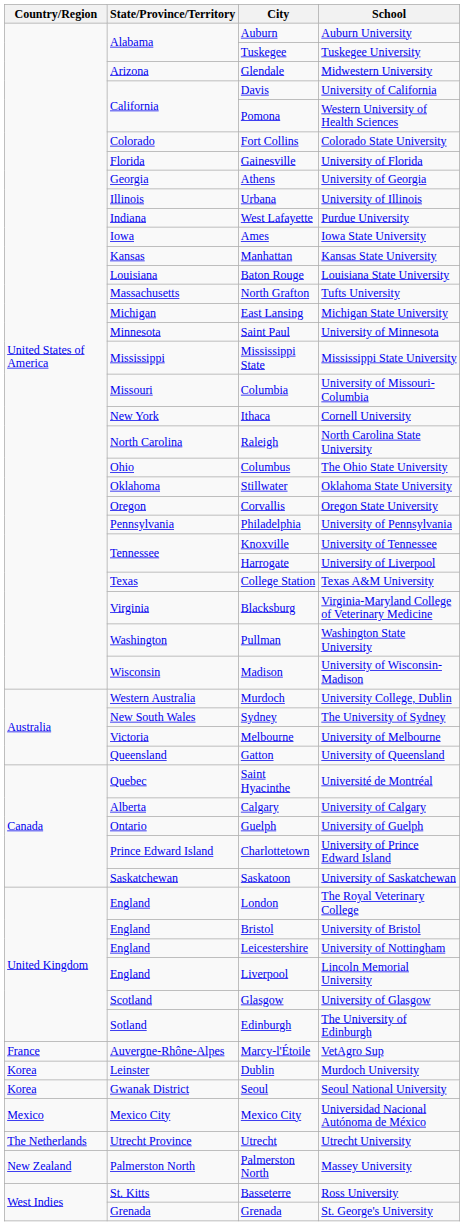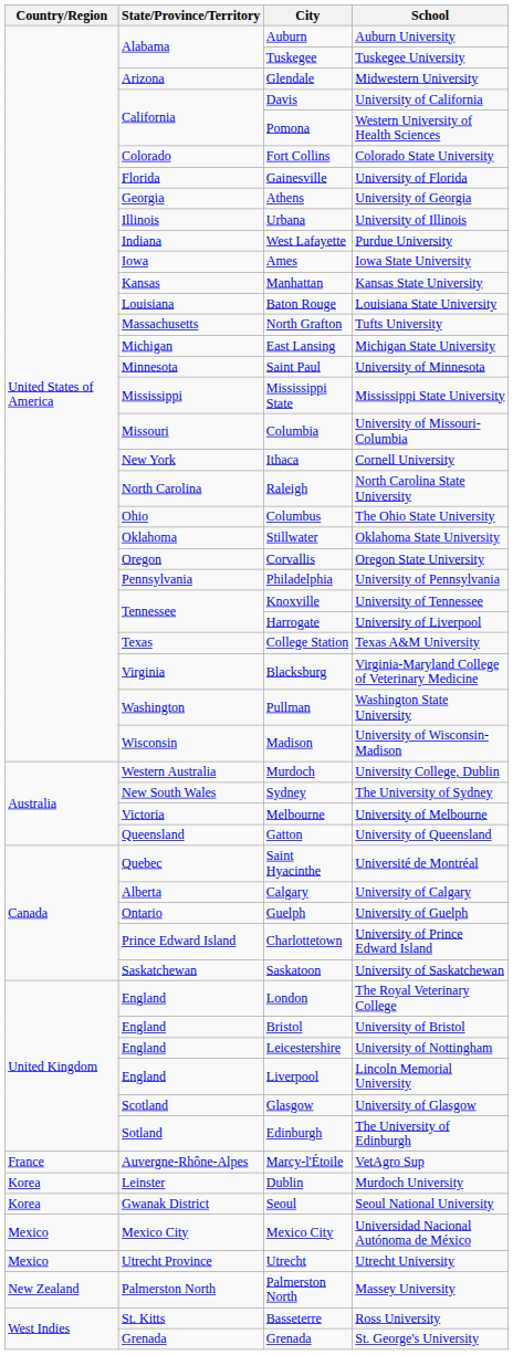 <table class="wikitable">
 <tr>
 <th>Country/Region</th>
 <th>State/Province/Territory</th>
 <th>City</th>
 <th>School</th>
 </tr>
 <tr>
 <td rowspan="30"><a href='#'>United States of America</a></td>
 <td rowspan="2"><a href='#'>Alabama</a></td>
 <td><a href='#'>Auburn</a></td>
 <td><a href='#'>Auburn University</a></td>
 </tr>
 <tr>
 <td><a href='#'>Tuskegee</a></td>
 <td><a href='#'>Tuskegee University</a></td>
 </tr>
 <tr>
 <td><a href='#'>Arizona</a></td>
 <td><a href='#'>Glendale</a></td>
 <td><a href='#'>Midwestern University</a></td>
 </tr>
 <tr>
 <td rowspan="2"><a href='#'>California</a></td>
 <td><a href='#'>Davis</a></td>
 <td><a href='#'>University of California</a></td>
 </tr>
 <tr>
 <td><a href='#'>Pomona</a></td>
 <td><a href='#'>Western University of Health Sciences</a></td>
 </tr>
 <tr>
 <td><a href='#'>Colorado</a></td>
 <td><a href='#'>Fort Collins</a></td>
 <td><a href='#'>Colorado State University</a></td>
 </tr>
 <tr>
 <td><a href='#'>Florida</a></td>
 <td><a href='#'>Gainesville</a></td>
 <td><a href='#'>University of Florida</a></td>
 </tr>
 <tr>
 <td><a href='#'>Georgia</a></td>
 <td><a href='#'>Athens</a></td>
 <td><a href='#'>University of Georgia</a></td>
 </tr>
 <tr>
 <td><a href='#'>Illinois</a></td>
 <td><a href='#'>Urbana</a></td>
 <td><a href='#'>University of Illinois</a></td>
 </tr>
 <tr>
 <td><a href='#'>Indiana</a></td>
 <td><a href='#'>West Lafayette</a></td>
 <td><a href='#'>Purdue University</a></td>
 </tr>
 <tr>
 <td><a href='#'>Iowa</a></td>
 <td><a href='#'>Ames</a></td>
 <td><a href='#'>Iowa State University</a></td>
 </tr>
 <tr>
 <td><a href='#'>Kansas</a></td>
 <td><a href='#'>Manhattan</a></td>
 <td><a href='#'>Kansas State University</a></td>
 </tr>
 <tr>
 <td><a href='#'>Louisiana</a></td>
 <td><a href='#'>Baton Rouge</a></td>
 <td><a href='#'>Louisiana State University</a></td>
 </tr>
 <tr>
 <td><a href='#'>Massachusetts</a></td>
 <td><a href='#'>North Grafton</a></td>
 <td><a href='#'>Tufts University</a></td>
 </tr>
 <tr>
 <td><a href='#'>Michigan</a></td>
 <td><a href='#'>East Lansing</a></td>
 <td><a href='#'>Michigan State University</a></td>
 </tr>
 <tr>
 <td><a href='#'>Minnesota</a></td>
 <td><a href='#'>Saint Paul</a></td>
 <td><a href='#'>University of Minnesota</a></td>
 </tr>
 <tr>
 <td><a href='#'>Mississippi</a></td>
 <td><a href='#'>Mississippi State</a></td>
 <td><a href='#'>Mississippi State University</a></td>
 </tr>
 <tr>
 <td><a href='#'>Missouri</a></td>
 <td><a href='#'>Columbia</a></td>
 <td><a href='#'>University of Missouri-Columbia</a></td>
 </tr>
 <tr>
 <td><a href='#'>New York</a></td>
 <td><a href='#'>Ithaca</a></td>
 <td><a href='#'>Cornell University</a></td>
 </tr>
 <tr>
 <td><a href='#'>North Carolina</a></td>
 <td><a href='#'>Raleigh</a></td>
 <td><a href='#'>North Carolina State University</a></td>
 </tr>
 <tr>
 <td><a href='#'>Ohio</a></td>
 <td><a href='#'>Columbus</a></td>
 <td><a href='#'>The Ohio State University</a></td>
 </tr>
 <tr>
 <td><a href='#'>Oklahoma</a></td>
 <td><a href='#'>Stillwater</a></td>
 <td><a href='#'>Oklahoma State University</a></td>
 </tr>
 <tr>
 <td><a href='#'>Oregon</a></td>
 <td><a href='#'>Corvallis</a></td>
 <td><a href='#'>Oregon State University</a></td>
 </tr>
 <tr>
 <td><a href='#'>Pennsylvania</a></td>
 <td><a href='#'>Philadelphia</a></td>
 <td><a href='#'>University of Pennsylvania</a></td>
 </tr>
 <tr>
 <td rowspan="2"><a href='#'>Tennessee</a></td>
 <td><a href='#'>Knoxville</a></td>
 <td><a href='#'>University of Tennessee</a></td>
 </tr>
 <tr>
 <td><a href='#'>Harrogate</a></td>
 <td><a href='#'>University of Liverpool</a></td>
 </tr>
 <tr>
 <td><a href='#'>Texas</a></td>
 <td><a href='#'>College Station</a></td>
 <td><a href='#'>Texas A&M University</a></td>
 </tr>
 <tr>
 <td><a href='#'>Virginia</a></td>
 <td><a href='#'>Blacksburg</a></td>
 <td><a href='#'>Virginia-Maryland College of Veterinary Medicine</a></td>
 </tr>
 <tr>
 <td><a href='#'>Washington</a></td>
 <td><a href='#'>Pullman</a></td>
 <td><a href='#'>Washington State University</a></td>
 </tr>
 <tr>
 <td><a href='#'>Wisconsin</a></td>
 <td><a href='#'>Madison</a></td>
 <td><a href='#'>University of Wisconsin-Madison</a></td>
 </tr>
 <tr>
 <td rowspan="4"><a href='#'>Australia</a></td>
 <td><a href='#'>Western Australia</a></td>
 <td><a href='#'>Murdoch</a></td>
 <td><a href='#'>University College, Dublin</a></td>
 </tr>
 <tr>
 <td><a href='#'>New South Wales</a></td>
 <td><a href='#'>Sydney</a></td>
 <td><a href='#'>The University of Sydney</a></td>
 </tr>
 <tr>
 <td><a href='#'>Victoria</a></td>
 <td><a href='#'>Melbourne</a></td>
 <td><a href='#'>University of Melbourne</a></td>
 </tr>
 <tr>
 <td><a href='#'>Queensland</a></td>
 <td><a href='#'>Gatton</a></td>
 <td><a href='#'>University of Queensland</a></td>
 </tr>
 <tr>
 <td rowspan="5"><a href='#'>Canada</a></td>
 <td><a href='#'>Quebec</a></td>
 <td><a href='#'>Saint Hyacinthe</a></td>
 <td><a href='#'>Université de Montréal</a></td>
 </tr>
 <tr>
 <td><a href='#'>Alberta</a></td>
 <td><a href='#'>Calgary</a></td>
 <td><a href='#'>University of Calgary</a></td>
 </tr>
 <tr>
 <td><a href='#'>Ontario</a></td>
 <td><a href='#'>Guelph</a></td>
 <td><a href='#'>University of Guelph</a></td>
 </tr>
 <tr>
 <td><a href='#'>Prince Edward Island</a></td>
 <td><a href='#'>Charlottetown</a></td>
 <td><a href='#'>University of Prince Edward Island</a></td>
 </tr>
 <tr>
 <td><a href='#'>Saskatchewan</a></td>
 <td><a href='#'>Saskatoon</a></td>
 <td><a href='#'>University of Saskatchewan</a></td>
 </tr>
 <tr>
 <td rowspan="6"><a href='#'>United Kingdom</a></td>
 <td><a href='#'>England</a></td>
 <td><a href='#'>London</a></td>
 <td><a href='#'>The Royal Veterinary College</a></td>
 </tr>
 <tr>
 <td><a href='#'>England</a></td>
 <td><a href='#'>Bristol</a></td>
 <td><a href='#'>University of Bristol</a></td>
 </tr>
 <tr>
 <td><a href='#'>England</a></td>
 <td><a href='#'>Leicestershire</a></td>
 <td><a href='#'>University of Nottingham</a></td>
 </tr>
 <tr>
 <td><a href='#'>England</a></td>
 <td><a href='#'>Liverpool</a></td>
 <td><a href='#'>Lincoln Memorial University</a></td>
 </tr>
 <tr>
 <td><a href='#'>Scotland</a></td>
 <td><a href='#'>Glasgow</a></td>
 <td><a href='#'>University of Glasgow</a></td>
 </tr>
 <tr>
 <td><a href='#'>Sotland</a></td>
 <td><a href='#'>Edinburgh</a></td>
 <td><a href='#'>The University of Edinburgh</a></td>
 </tr>
 <tr>
 <td><a href='#'>France</a></td>
 <td><a href='#'>Auvergne-Rhône-Alpes</a></td>
 <td><a href='#'>Marcy-l'Étoile</a></td>
 <td><a href='#'>VetAgro Sup</a></td>
 </tr>
 <tr>
 <td><a href='#'>Korea</a></td>
 <td><a href='#'>Leinster</a></td>
 <td><a href='#'>Dublin</a></td>
 <td><a href='#'>Murdoch University</a></td>
 </tr>
 <tr>
 <td><a href='#'>Korea</a></td>
 <td><a href='#'>Gwanak District</a></td>
 <td><a href='#'>Seoul</a></td>
 <td><a href='#'>Seoul National University</a></td>
 </tr>
 <tr>
 <td><a href='#'>Mexico</a></td>
 <td><a href='#'>Mexico City</a></td>
 <td><a href='#'>Mexico City</a></td>
 <td><a href='#'>Universidad Nacional Autónoma de México</a></td>
 </tr>
 <tr>
-<td><a href='#'>The Netherlands</a></td>
+<td><a href='#'>Mexico</a></td>
 <td><a href='#'>Utrecht Province</a></td>
 <td><a href='#'>Utrecht</a></td>
 <td><a href='#'>Utrecht University</a></td>
 </tr>
 <tr>
 <td><a href='#'>New Zealand</a></td>
 <td><a href='#'>Palmerston North</a></td>
 <td><a href='#'>Palmerston North</a></td>
 <td><a href='#'>Massey University</a></td>
 </tr>
 <tr>
 <td rowspan="2"><a href='#'>West Indies</a></td>
 <td><a href='#'>St. Kitts</a></td>
 <td><a href='#'>Basseterre</a></td>
 <td><a href='#'>Ross University</a></td>
 </tr>
 <tr>
 <td><a href='#'>Grenada</a></td>
 <td><a href='#'>Grenada</a></td>
 <td><a href='#'>St. George's University</a></td>
 </tr>
 </table>
